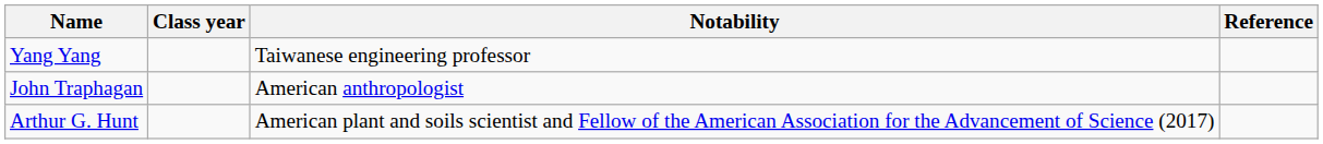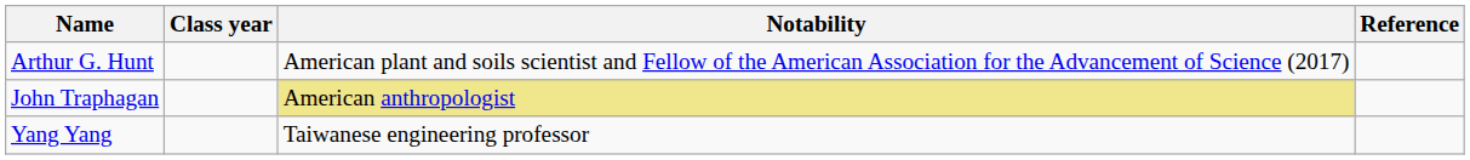 <table class="wikitable">
 <tr>
 <th>Name</th>
 <th>Class year</th>
 <th>Notability</th>
 <th>Reference</th>
 </tr>
 <tr>
+<td><a href='#'>Arthur G. Hunt</a></td>
+<td></td>
+<td>American plant and soils scientist and <a href='#'>Fellow of the American Association for the Advancement of Science</a> (2017)</td>
+<td></td>
+</tr>
+<tr>
+<td><a href='#'>John Traphagan</a></td>
+<td></td>
+<td style="background: khaki;">American <a href='#'>anthropologist</a></td>
+<td></td>
+</tr>
+<tr>
 <td><a href='#'>Yang Yang</a></td>
 <td></td>
 <td>Taiwanese engineering professor</td>
 <td></td>
 </tr>
-<tr>
-<td><a href='#'>John Traphagan</a></td>
-<td></td>
-<td>American <a href='#'>anthropologist</a></td>
-<td></td>
-</tr>
-<tr>
-<td><a href='#'>Arthur G. Hunt</a></td>
-<td></td>
-<td>American plant and soils scientist and <a href='#'>Fellow of the American Association for the Advancement of Science</a> (2017)</td>
-<td></td>
-</tr>
 </table>
